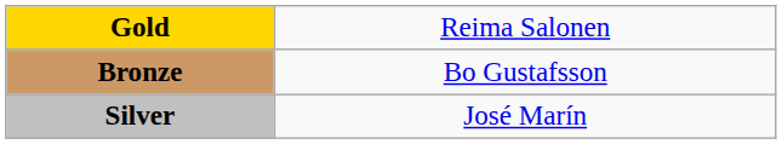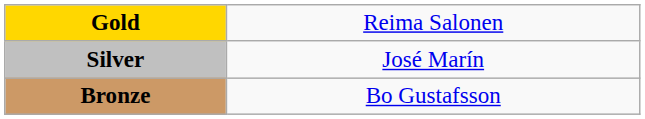 <table class="wikitable" style="text-align:center; " width="35%">
 <tr>
 <td bgcolor="gold"><strong>Gold</strong></td>
 <td><a href='#'>Reima Salonen</a><br>  <small><em></em></small></td>
 </tr>
 <tr>
+<td bgcolor="silver"><strong>Silver</strong></td>
+<td><a href='#'>José Marín</a><br>  <small><em></em></small></td>
+</tr>
+<tr>
 <td bgcolor="CC9966"><strong>Bronze</strong></td>
 <td><a href='#'>Bo Gustafsson</a><br>  <small><em></em></small></td>
 </tr>
-<tr>
-<td bgcolor="silver"><strong>Silver</strong></td>
-<td><a href='#'>José Marín</a><br>  <small><em></em></small></td>
-</tr>
 </table>
